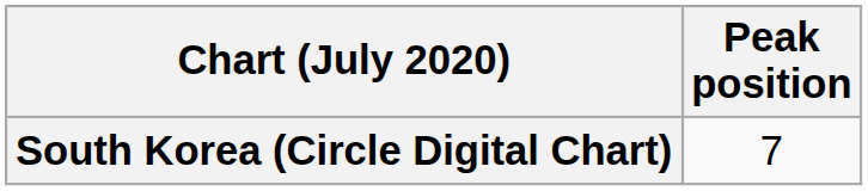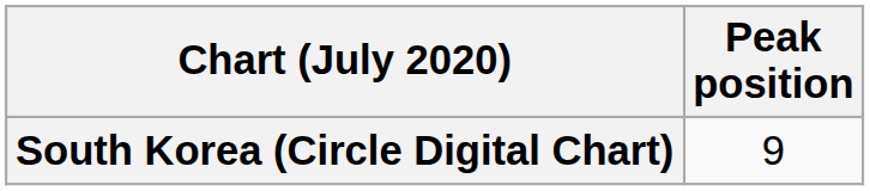 <table class="wikitable plainrowheaders" style="text-align:center">
 <tr>
 <th scope="col">Chart (July 2020)</th>
 <th scope="col">Peak<br>position</th>
 </tr>
 <tr>
 <th scope="row">South Korea (Circle Digital Chart)</th>
-<td>7</td>
+<td>9</td>
 </tr>
 </table>
